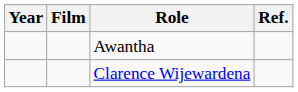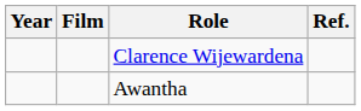 <table class="wikitable">
 <tr>
 <th>Year</th>
 <th>Film</th>
 <th>Role</th>
 <th>Ref.</th>
 </tr>
 <tr>
 <td></td>
 <td></td>
-<td>Awantha</td>
+<td><a href='#'>Clarence Wijewardena</a></td>
 <td></td>
 </tr>
 <tr>
 <td></td>
 <td></td>
-<td><a href='#'>Clarence Wijewardena</a></td>
+<td>Awantha</td>
 <td></td>
 </tr>
 </table>
